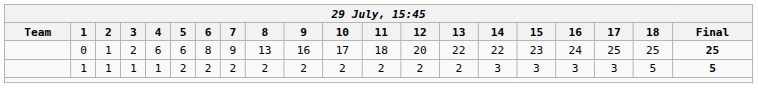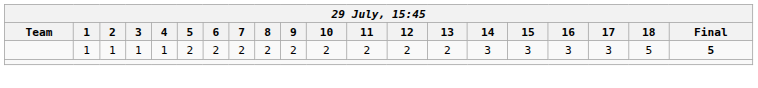 <table class=wikitable style="text-align:center; width: 55%">
 <tr>
 <th colspan=20><em>29 July, 15:45</em></th>
 </tr>
 <tr>
 <th>Team</th>
 <th>1</th>
 <th>2</th>
 <th>3</th>
 <th>4</th>
 <th>5</th>
 <th>6</th>
 <th>7</th>
 <th>8</th>
 <th>9</th>
 <th>10</th>
 <th>11</th>
 <th>12</th>
 <th>13</th>
 <th>14</th>
 <th>15</th>
 <th>16</th>
 <th>17</th>
 <th>18</th>
 <th>Final</th>
 </tr>
 <tr>
-<td align=left><strong></strong></td>
-<td>0</td>
-<td>1</td>
-<td>2</td>
-<td>6</td>
-<td>6</td>
-<td>8</td>
-<td>9</td>
-<td>13</td>
-<td>16</td>
-<td>17</td>
-<td>18</td>
-<td>20</td>
-<td>22</td>
-<td>22</td>
-<td>23</td>
-<td>24</td>
-<td>25</td>
-<td>25</td>
-<td><strong>25</strong></td>
-</tr>
-<tr>
 <td align=left></td>
 <td>1</td>
 <td>1</td>
 <td>1</td>
 <td>1</td>
 <td>2</td>
 <td>2</td>
 <td>2</td>
 <td>2</td>
 <td>2</td>
 <td>2</td>
 <td>2</td>
 <td>2</td>
 <td>2</td>
 <td>3</td>
 <td>3</td>
 <td>3</td>
 <td>3</td>
 <td>5</td>
 <td><strong>5</strong></td>
 </tr>
 <tr>
 <td colspan=20></td>
 </tr>
 </table>
